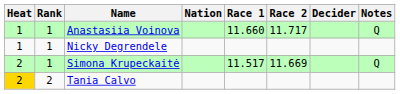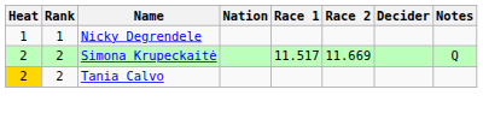 <table class="wikitable sortable" style="text-align:center">
 <tr>
 <th>Heat</th>
 <th>Rank</th>
 <th>Name</th>
 <th>Nation</th>
 <th>Race 1</th>
 <th>Race 2</th>
 <th>Decider</th>
 <th>Notes</th>
-</tr>
-<tr bgcolor=bbffbb>
-<td>1</td>
-<td>1</td>
-<td align=left><a href='#'>Anastasiia Voinova</a></td>
-<td align=left></td>
-<td>11.660</td>
-<td>11.717</td>
-<td></td>
-<td>Q</td>
 </tr>
 <tr>
 <td>1</td>
 <td>1</td>
 <td align=left><a href='#'>Nicky Degrendele</a></td>
 <td align=left></td>
 <td></td>
 <td></td>
 <td></td>
 <td></td>
 </tr>
 <tr bgcolor=bbffbb>
 <td>2</td>
-<td>1</td>
+<td>2</td>
 <td align=left><a href='#'>Simona Krupeckaitė</a></td>
 <td align=left></td>
 <td>11.517</td>
 <td>11.669</td>
 <td></td>
 <td>Q</td>
 </tr>
 <tr>
 <td style="background: gold;">2</td>
 <td>2</td>
 <td align=left><a href='#'>Tania Calvo</a></td>
 <td align=left></td>
 <td></td>
 <td></td>
 <td></td>
 <td></td>
 </tr>
 </table>
